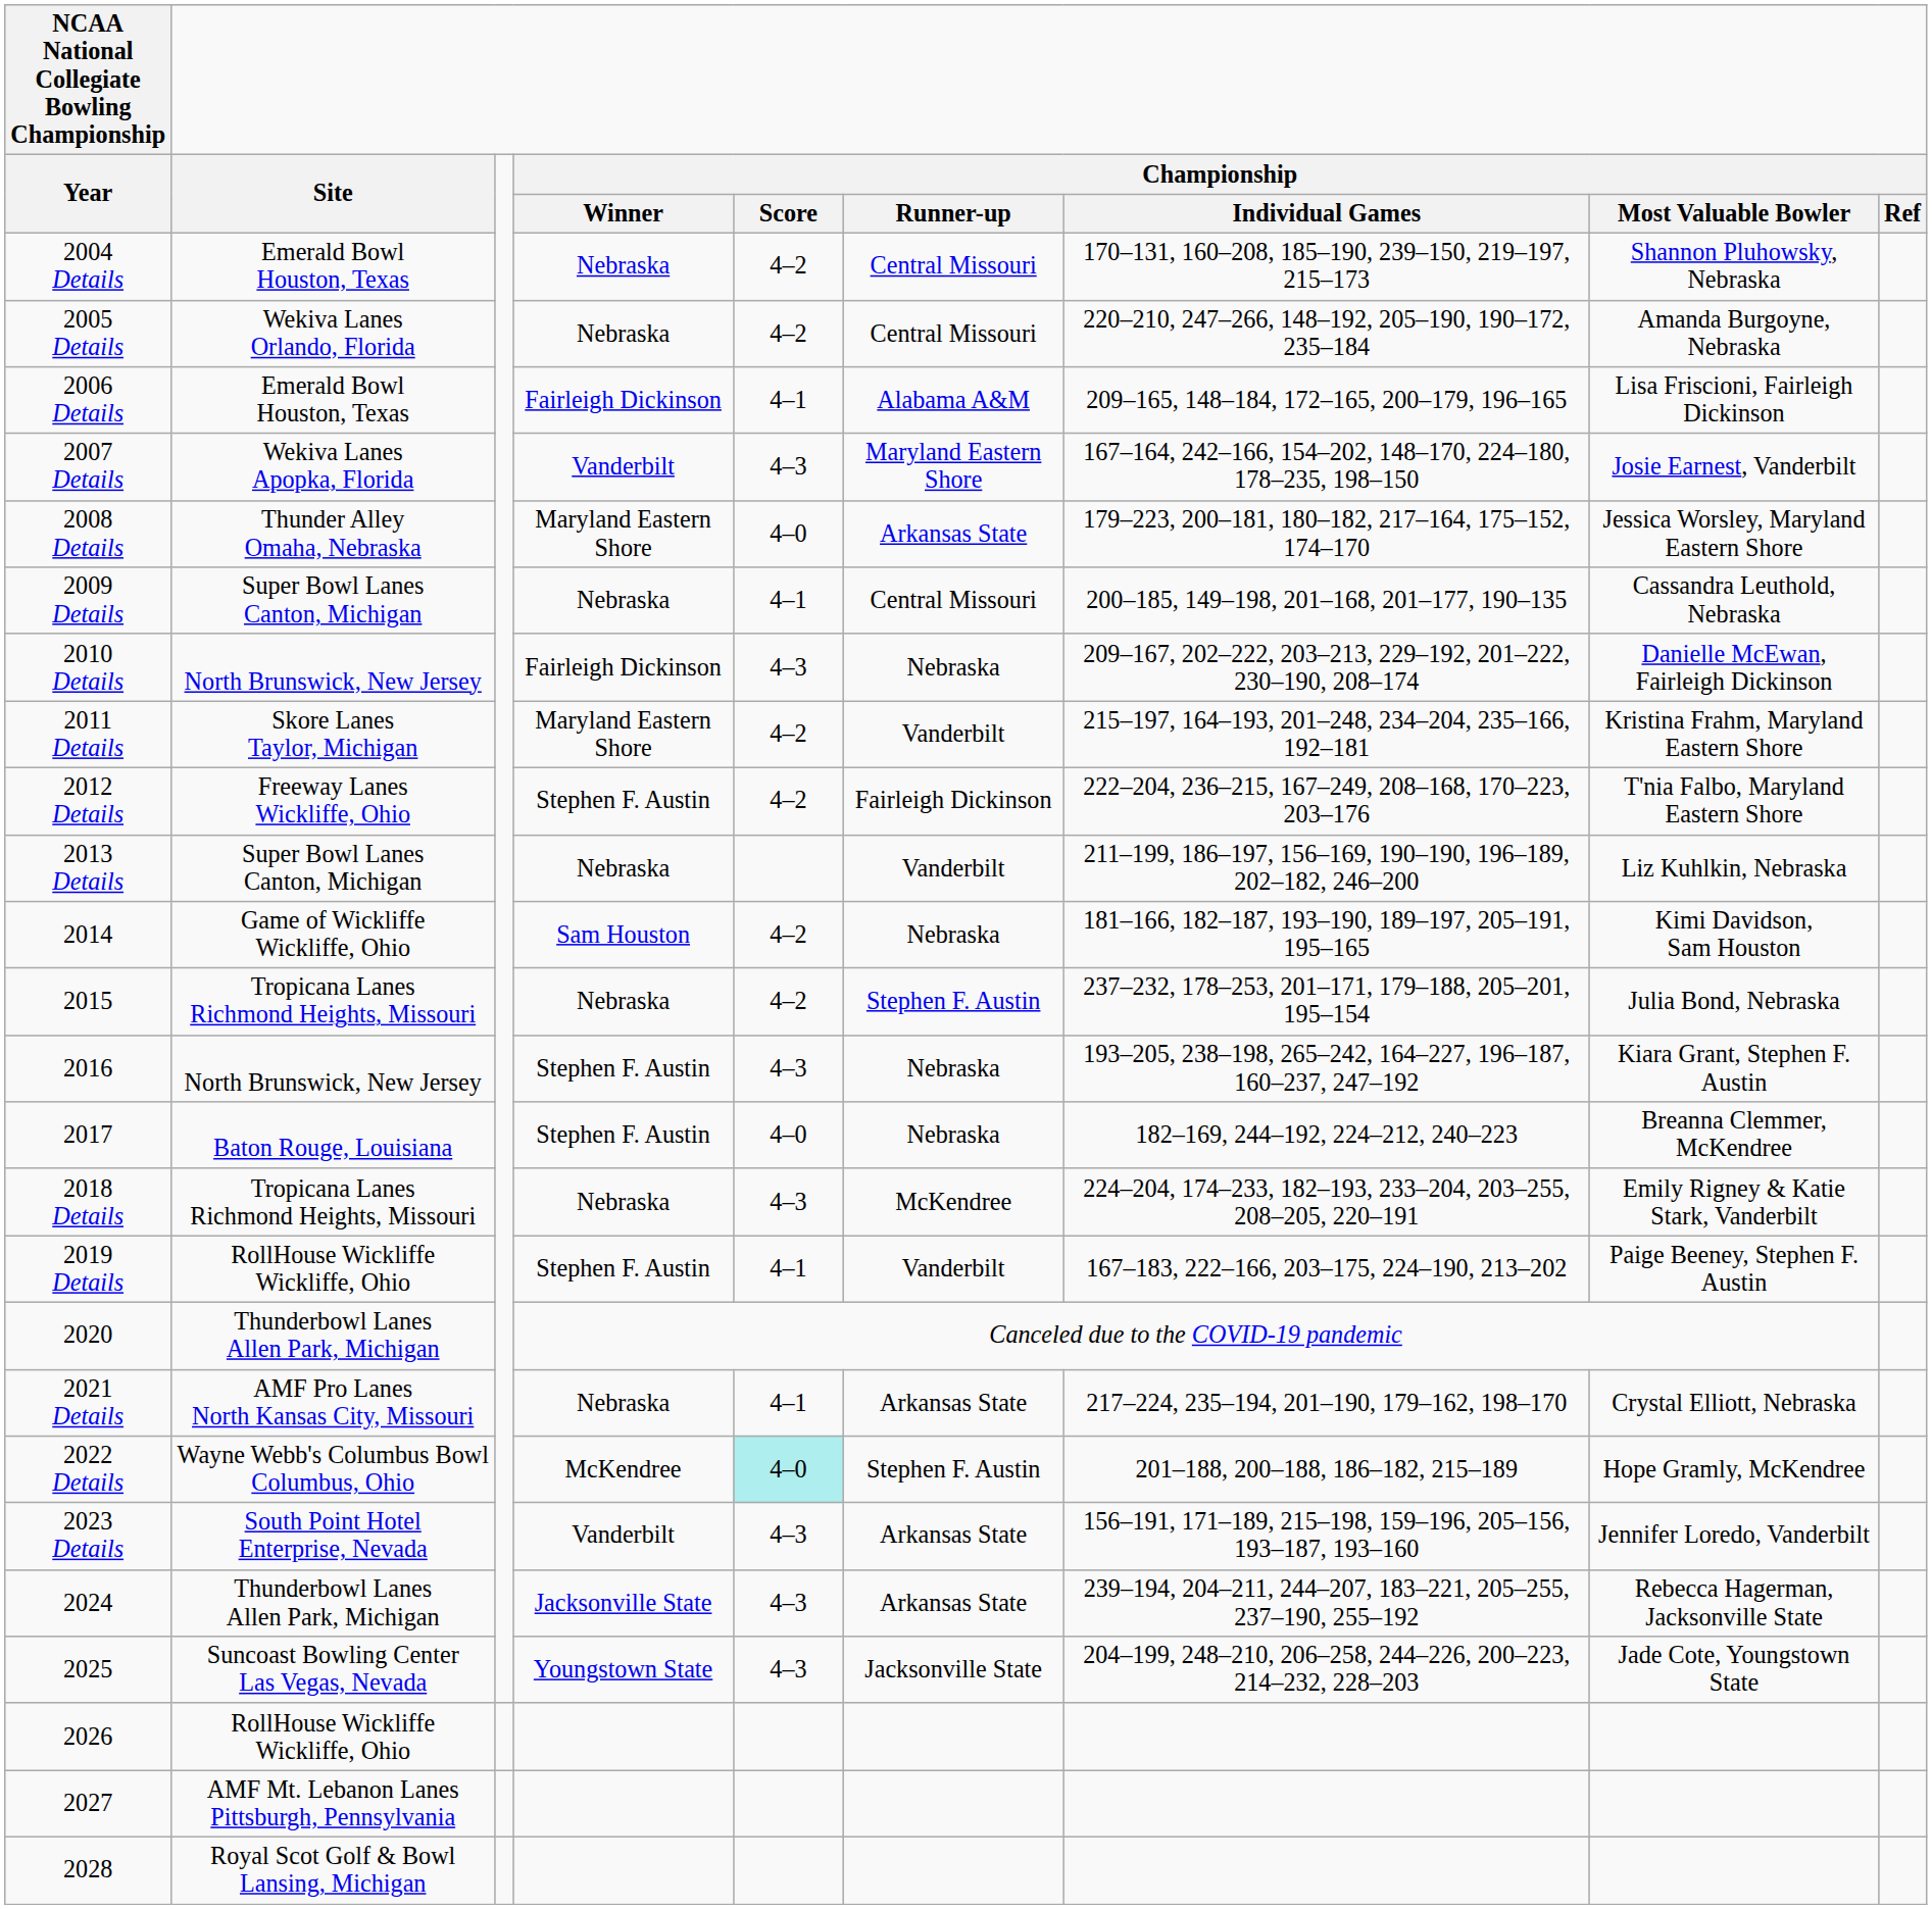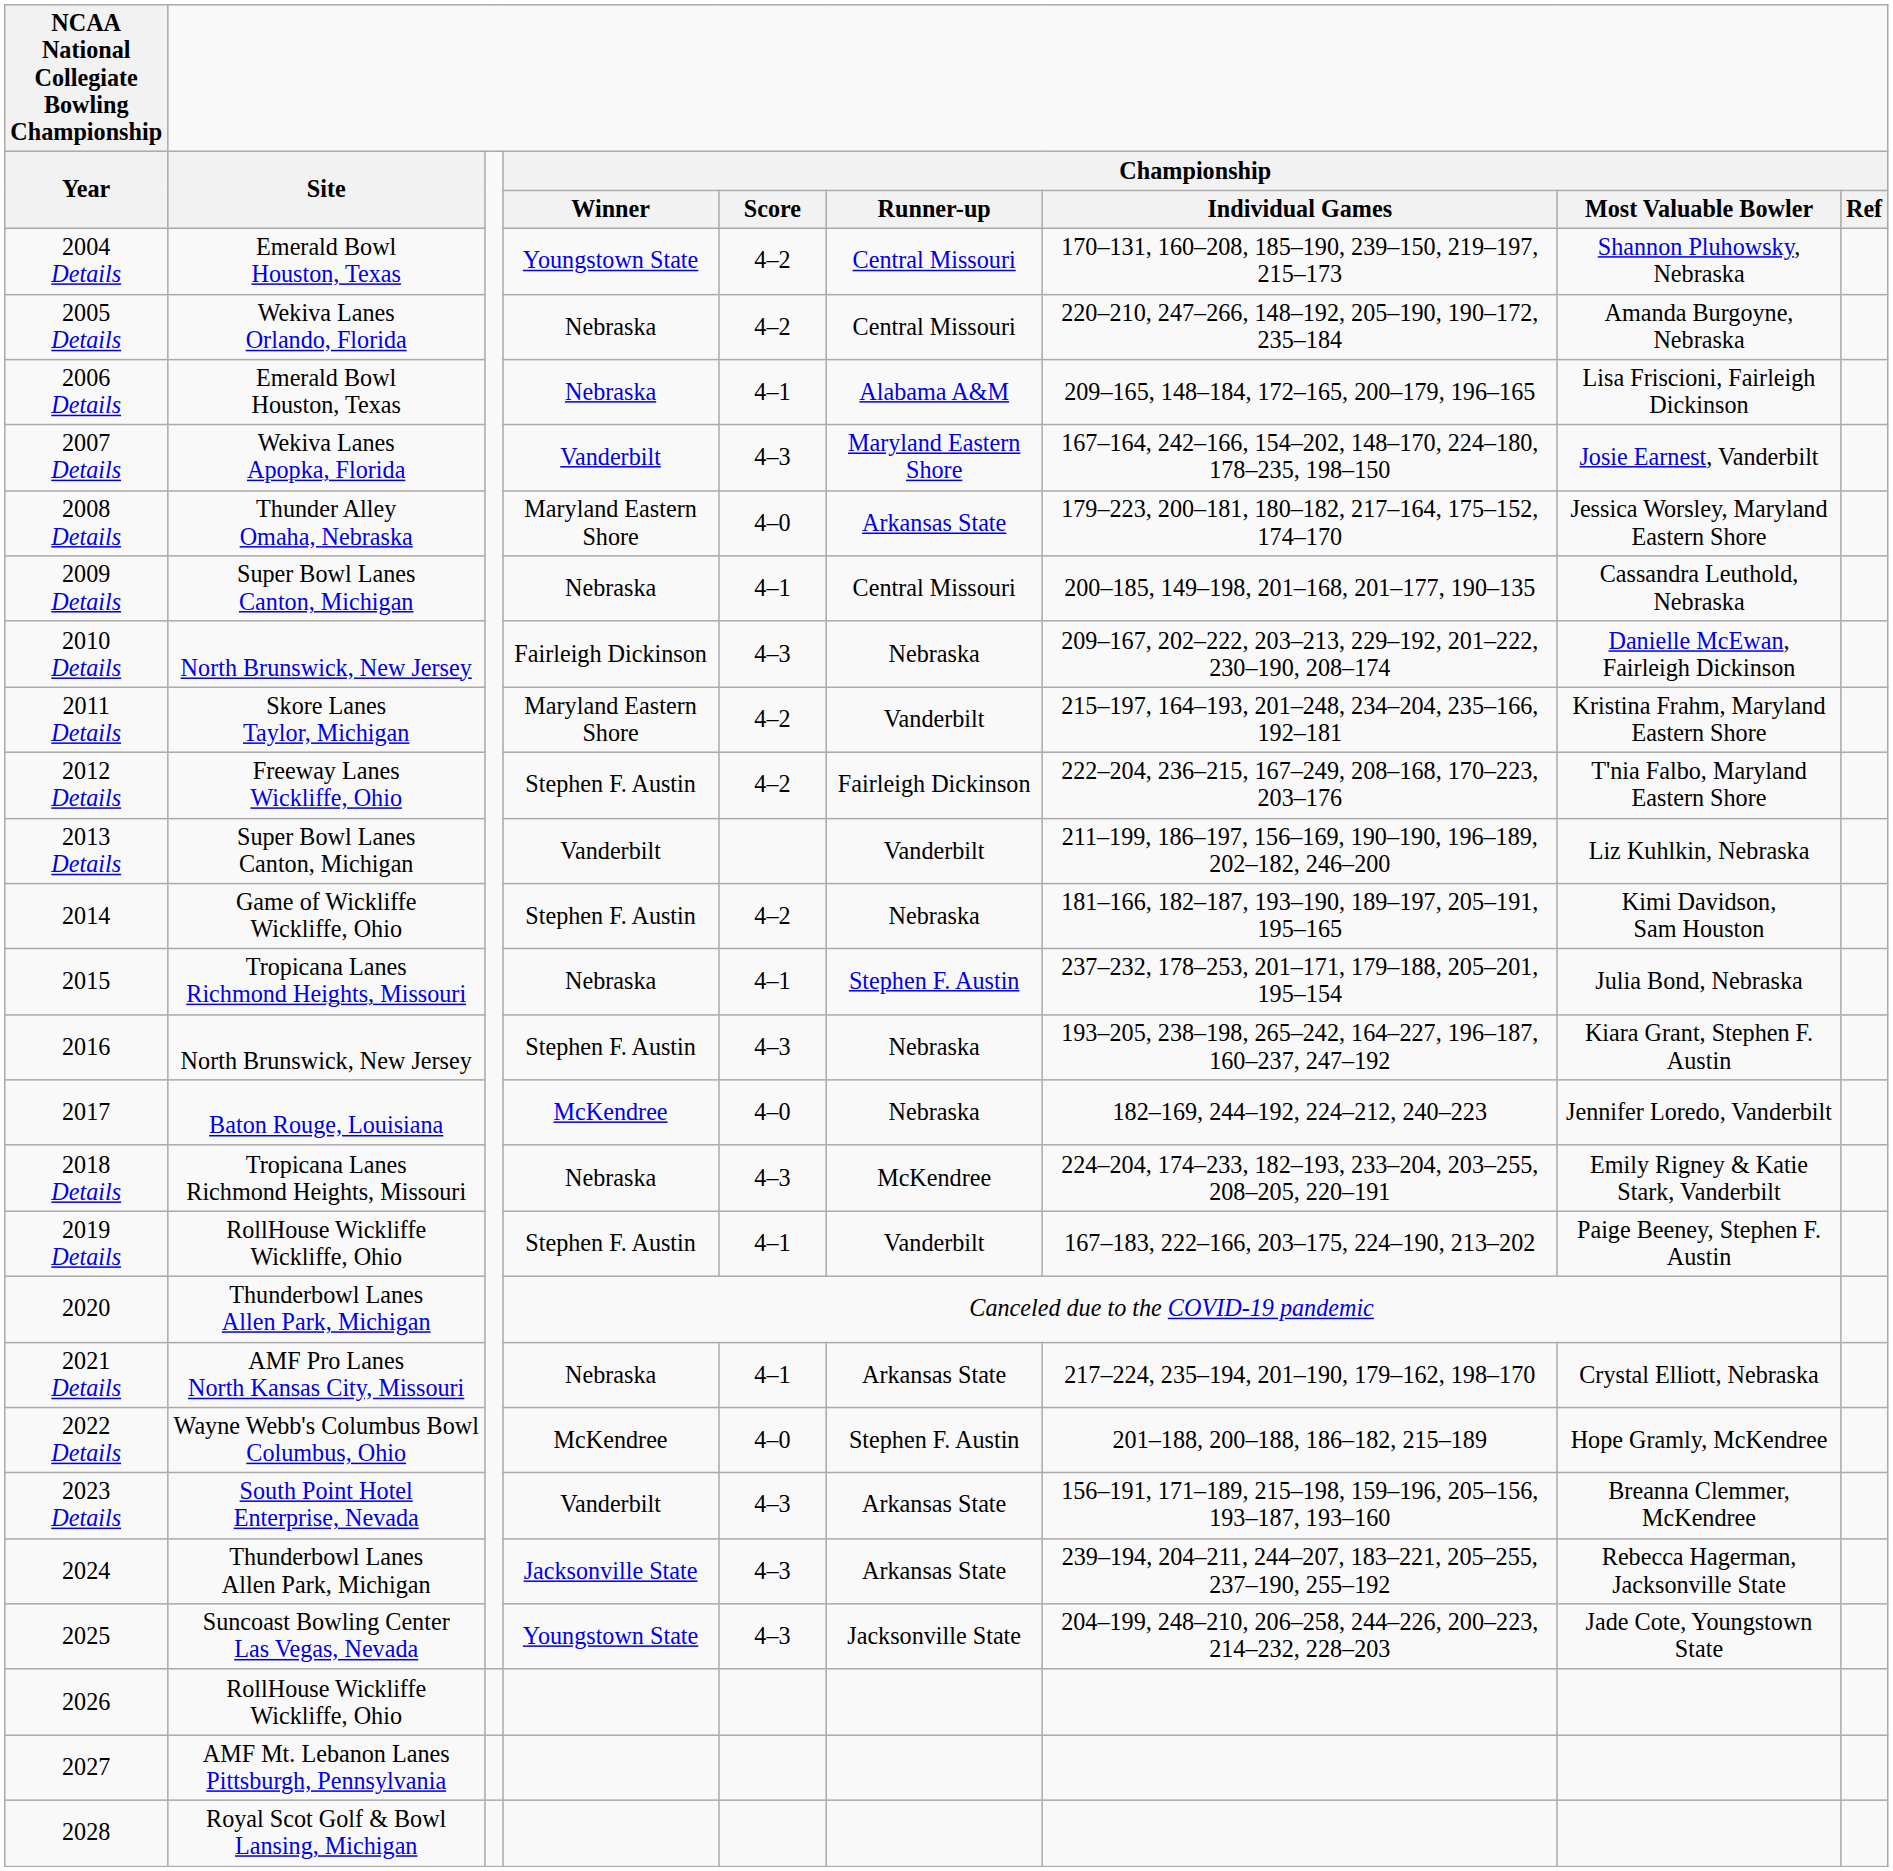 <table class="wikitable" style="text-align:center">
 <tr>
 <th style=>NCAA National Collegiate Bowling Championship</th>
 </tr>
 <tr>
 <th rowspan="2" style="width:5%;">Year</th>
 <th rowspan="2" style="width:18%;">Site</th>
 <td style="width:1%;" rowspan="24"></td>
 <th colspan=6>Championship</th>
 </tr>
 <tr>
 <th width=12%>Winner</th>
 <th width=6%>Score</th>
 <th width=12%>Runner-up</th>
 <th width=30%>Individual Games</th>
 <th width=40%>Most Valuable Bowler</th>
 <th>Ref</th>
 </tr>
 <tr>
 <td>2004 <br> <em><a href='#'>Details</a></em></td>
 <td>Emerald Bowl<br><a href='#'>Houston, Texas</a></td>
-<td><a href='#'>Nebraska</a></td>
+<td><a href='#'>Youngstown State</a></td>
 <td align=center>4–2</td>
 <td><a href='#'>Central Missouri</a></td>
 <td>170–131, 160–208, 185–190, 239–150, 219–197, 215–173</td>
 <td><a href='#'>Shannon Pluhowsky</a>, Nebraska</td>
 <td></td>
 </tr>
 <tr>
 <td>2005 <br> <em><a href='#'>Details</a></em></td>
 <td>Wekiva Lanes<br><a href='#'>Orlando, Florida</a></td>
 <td>Nebraska</td>
 <td align=center>4–2</td>
 <td>Central Missouri</td>
 <td>220–210, 247–266, 148–192, 205–190, 190–172, 235–184</td>
 <td>Amanda Burgoyne, Nebraska</td>
 <td></td>
 </tr>
 <tr>
 <td>2006 <br> <em><a href='#'>Details</a></em></td>
 <td>Emerald Bowl<br>Houston, Texas</td>
-<td><a href='#'>Fairleigh Dickinson</a></td>
+<td><a href='#'>Nebraska</a></td>
 <td align=center>4–1</td>
 <td><a href='#'>Alabama A&M</a></td>
 <td>209–165, 148–184, 172–165, 200–179, 196–165</td>
 <td>Lisa Friscioni, Fairleigh Dickinson</td>
 <td></td>
 </tr>
 <tr>
 <td>2007 <br> <em><a href='#'>Details</a></em></td>
 <td>Wekiva Lanes<br><a href='#'>Apopka, Florida</a></td>
 <td><a href='#'>Vanderbilt</a></td>
 <td align=center>4–3</td>
 <td><a href='#'>Maryland Eastern Shore</a></td>
 <td>167–164, 242–166, 154–202, 148–170, 224–180, 178–235, 198–150</td>
 <td><a href='#'>Josie Earnest</a>, Vanderbilt</td>
 <td></td>
 </tr>
 <tr>
 <td>2008 <br> <em><a href='#'>Details</a></em></td>
 <td>Thunder Alley<br><a href='#'>Omaha, Nebraska</a></td>
 <td>Maryland Eastern Shore</td>
 <td align=center>4–0</td>
 <td><a href='#'>Arkansas State</a></td>
 <td>179–223, 200–181, 180–182, 217–164, 175–152, 174–170</td>
 <td>Jessica Worsley, Maryland Eastern Shore</td>
 <td></td>
 </tr>
 <tr>
 <td>2009 <br> <em><a href='#'>Details</a></em></td>
 <td>Super Bowl Lanes<br><a href='#'>Canton, Michigan</a></td>
 <td>Nebraska</td>
 <td align=center>4–1</td>
 <td>Central Missouri</td>
 <td>200–185, 149–198, 201–168, 201–177, 190–135</td>
 <td>Cassandra Leuthold, Nebraska</td>
 <td></td>
 </tr>
 <tr>
 <td>2010 <br> <em><a href='#'>Details</a></em></td>
 <td><br><a href='#'>North Brunswick, New Jersey</a></td>
 <td>Fairleigh Dickinson</td>
 <td align=center>4–3</td>
 <td>Nebraska</td>
 <td>209–167, 202–222, 203–213, 229–192, 201–222, 230–190, 208–174</td>
 <td><a href='#'>Danielle McEwan</a>, Fairleigh Dickinson</td>
 <td></td>
 </tr>
 <tr>
 <td>2011 <br> <em><a href='#'>Details</a></em></td>
 <td>Skore Lanes<br><a href='#'>Taylor, Michigan</a></td>
 <td>Maryland Eastern Shore</td>
 <td align=center>4–2</td>
 <td>Vanderbilt</td>
 <td>215–197, 164–193, 201–248, 234–204, 235–166, 192–181</td>
 <td>Kristina Frahm, Maryland Eastern Shore</td>
 <td></td>
 </tr>
 <tr>
 <td>2012 <br> <em><a href='#'>Details</a></em></td>
 <td>Freeway Lanes<br><a href='#'>Wickliffe, Ohio</a></td>
 <td>Stephen F. Austin</td>
 <td align=center>4–2</td>
 <td>Fairleigh Dickinson</td>
 <td>222–204, 236–215, 167–249, 208–168, 170–223, 203–176</td>
 <td>T'nia Falbo, Maryland Eastern Shore</td>
 <td></td>
 </tr>
 <tr>
 <td>2013 <br> <em><a href='#'>Details</a></em></td>
 <td>Super Bowl Lanes<br>Canton, Michigan</td>
-<td>Nebraska</td>
+<td>Vanderbilt</td>
 <td align=center></td>
 <td>Vanderbilt</td>
 <td>211–199, 186–197, 156–169, 190–190, 196–189, 202–182, 246–200</td>
 <td>Liz Kuhlkin, Nebraska</td>
 <td></td>
 </tr>
 <tr>
 <td>2014 <br></td>
 <td>Game of Wickliffe<br>Wickliffe, Ohio</td>
-<td><a href='#'>Sam Houston</a></td>
+<td>Stephen F. Austin</td>
 <td align=center>4–2</td>
 <td>Nebraska</td>
 <td>181–166, 182–187, 193–190, 189–197, 205–191, 195–165</td>
 <td>Kimi Davidson,<br>Sam Houston</td>
 <td></td>
 </tr>
 <tr>
 <td>2015 <br></td>
 <td>Tropicana Lanes<br><a href='#'>Richmond Heights, Missouri</a></td>
 <td>Nebraska</td>
-<td align=center>4–2</td>
+<td align=center>4–1</td>
 <td><a href='#'>Stephen F. Austin</a></td>
 <td>237–232, 178–253, 201–171, 179–188, 205–201, 195–154</td>
 <td>Julia Bond, Nebraska</td>
 <td></td>
 </tr>
 <tr>
 <td>2016</td>
 <td><br>North Brunswick, New Jersey</td>
 <td>Stephen F. Austin</td>
 <td align=center>4–3</td>
 <td>Nebraska</td>
 <td>193–205, 238–198, 265–242, 164–227, 196–187, 160–237, 247–192</td>
 <td>Kiara Grant, Stephen F. Austin</td>
 <td></td>
 </tr>
 <tr>
 <td>2017 <br></td>
 <td><br><a href='#'>Baton Rouge, Louisiana</a></td>
-<td>Stephen F. Austin</td>
+<td><a href='#'>McKendree</a></td>
 <td align=center>4–0</td>
 <td>Nebraska</td>
 <td>182–169, 244–192, 224–212, 240–223</td>
-<td>Breanna Clemmer, McKendree</td>
+<td>Jennifer Loredo, Vanderbilt</td>
 <td></td>
 </tr>
 <tr>
 <td>2018 <br> <em><a href='#'>Details</a></em></td>
 <td>Tropicana Lanes<br>Richmond Heights, Missouri</td>
 <td>Nebraska</td>
 <td align=center>4–3</td>
 <td>McKendree</td>
 <td>224–204, 174–233, 182–193, 233–204, 203–255, 208–205, 220–191</td>
 <td>Emily Rigney & Katie Stark, Vanderbilt</td>
 <td></td>
 </tr>
 <tr>
 <td>2019 <br> <em><a href='#'>Details</a></em></td>
 <td>RollHouse Wickliffe<br>Wickliffe, Ohio</td>
 <td>Stephen F. Austin</td>
 <td align=center>4–1</td>
 <td>Vanderbilt</td>
 <td>167–183, 222–166, 203–175, 224–190, 213–202</td>
 <td>Paige Beeney, Stephen F. Austin</td>
 <td></td>
 </tr>
 <tr>
 <td>2020 <br></td>
 <td>Thunderbowl Lanes<br><a href='#'>Allen Park, Michigan</a></td>
 <td colspan=5 align=center><em>Canceled due to the <a href='#'>COVID-19 pandemic</a></em></td>
 <td></td>
 </tr>
 <tr>
 <td>2021 <br> <em><a href='#'>Details</a></em></td>
 <td>AMF Pro Lanes<br><a href='#'>North Kansas City, Missouri</a></td>
 <td>Nebraska</td>
 <td align=center>4–1</td>
 <td>Arkansas State</td>
 <td>217–224, 235–194, 201–190, 179–162, 198–170</td>
 <td>Crystal Elliott, Nebraska</td>
 <td></td>
 </tr>
 <tr>
 <td>2022 <br> <em><a href='#'>Details</a></em></td>
 <td>Wayne Webb's Columbus Bowl<br><a href='#'>Columbus, Ohio</a></td>
 <td>McKendree</td>
-<td align=center style="background: paleturquoise;">4–0</td>
+<td align=center>4–0</td>
 <td>Stephen F. Austin</td>
 <td>201–188, 200–188, 186–182, 215–189</td>
 <td>Hope Gramly, McKendree</td>
 <td></td>
 </tr>
 <tr>
 <td>2023 <br> <em><a href='#'>Details</a></em></td>
 <td><a href='#'>South Point Hotel</a><br><a href='#'>Enterprise, Nevada</a></td>
 <td>Vanderbilt</td>
 <td align=center>4–3</td>
 <td>Arkansas State</td>
 <td>156–191, 171–189, 215–198, 159–196, 205–156, 193–187, 193–160</td>
-<td>Jennifer Loredo, Vanderbilt</td>
+<td>Breanna Clemmer, McKendree</td>
 <td></td>
 </tr>
 <tr>
 <td>2024 <br></td>
 <td>Thunderbowl Lanes<br>Allen Park, Michigan</td>
 <td><a href='#'>Jacksonville State</a></td>
 <td align=center>4–3</td>
 <td>Arkansas State</td>
 <td>239–194, 204–211, 244–207, 183–221, 205–255, 237–190, 255–192</td>
 <td>Rebecca Hagerman, Jacksonville State</td>
 <td></td>
 </tr>
 <tr>
 <td>2025 <br></td>
 <td>Suncoast Bowling Center<br><a href='#'>Las Vegas, Nevada</a></td>
 <td><a href='#'>Youngstown State</a></td>
 <td align=center>4–3</td>
 <td>Jacksonville State</td>
 <td>204–199, 248–210, 206–258, 244–226, 200–223, 214–232, 228–203</td>
 <td>Jade Cote, Youngstown State</td>
 <td></td>
 </tr>
 <tr>
 <td>2026 <br></td>
 <td>RollHouse Wickliffe<br>Wickliffe, Ohio</td>
 <td></td>
 <td></td>
 <td></td>
 <td></td>
 <td></td>
 <td></td>
 <td></td>
 </tr>
 <tr>
 <td>2027 <br></td>
 <td>AMF Mt. Lebanon Lanes<br><a href='#'>Pittsburgh, Pennsylvania</a></td>
 <td></td>
 <td></td>
 <td></td>
 <td></td>
 <td></td>
 <td></td>
 <td></td>
 </tr>
 <tr>
 <td>2028 <br></td>
 <td>Royal Scot Golf & Bowl<br><a href='#'>Lansing, Michigan</a></td>
 <td></td>
 <td></td>
 <td></td>
 <td></td>
 <td></td>
 <td></td>
 <td></td>
 </tr>
 </table>
